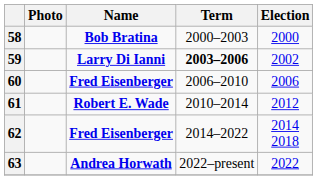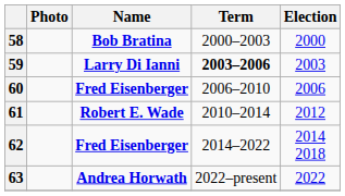 <table class="wikitable sortable" style=text-align:center;>
 <tr>
 <th scope=col></th>
 <th scope=col class=unsortable>Photo</th>
 <th scope=col>Name<br></th>
 <th scope=col class=unsortable>Term</th>
 <th scope=col class=unsortable>Election</th>
 </tr>
 <tr>
 <th scope=row>58</th>
 <td></td>
 <td><strong><a href='#'>Bob Bratina</a></strong><br></td>
 <td>2000–2003</td>
 <td class=nowrap><a href='#'>2000</a></td>
 </tr>
 <tr>
 <th scope=row>59</th>
 <td></td>
 <td><strong><a href='#'>Larry Di Ianni</a></strong><br></td>
 <td><strong>2003–2006</strong></td>
-<td class=nowrap><a href='#'>2002</a></td>
+<td class=nowrap><a href='#'>2003</a></td>
 </tr>
 <tr>
 <th scope=row>60</th>
 <td></td>
 <td><strong><a href='#'>Fred Eisenberger</a></strong><br></td>
 <td>2006–2010</td>
 <td class=nowrap><a href='#'>2006</a></td>
 </tr>
 <tr>
 <th scope=row>61</th>
 <td></td>
 <td><strong><a href='#'>Robert E. Wade</a></strong><br></td>
 <td>2010–2014</td>
 <td class=nowrap><a href='#'>2012</a></td>
 </tr>
 <tr>
 <th scope=row>62</th>
 <td></td>
 <td><strong><a href='#'>Fred Eisenberger</a></strong><br></td>
 <td>2014–2022</td>
 <td class=nowrap><a href='#'>2014</a><br><a href='#'>2018</a></td>
 </tr>
 <tr>
 <th scope=row>63</th>
 <td></td>
 <td><strong><a href='#'>Andrea Horwath</a></strong><br></td>
 <td>2022–present</td>
 <td class=nowrap><a href='#'>2022</a></td>
 </tr>
 <tr>
 </tr>
 </table>
